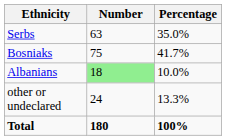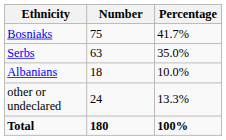 <table class="wikitable">
 <tr>
 <th width="100px">Ethnicity</th>
 <th width="80px">Number</th>
 <th width="80px">Percentage</th>
 </tr>
 <tr>
+<td><a href='#'>Bosniaks</a></td>
+<td>75</td>
+<td>41.7%</td>
+</tr>
+<tr>
 <td><a href='#'>Serbs</a></td>
 <td>63</td>
 <td>35.0%</td>
 </tr>
 <tr>
-<td><a href='#'>Bosniaks</a></td>
-<td>75</td>
-<td>41.7%</td>
-</tr>
-<tr>
 <td><a href='#'>Albanians</a></td>
-<td style="background: lightgreen;">18</td>
+<td>18</td>
 <td>10.0%</td>
 </tr>
 <tr>
 <td>other or undeclared</td>
 <td>24</td>
 <td>13.3%</td>
 </tr>
 <tr>
 <td><strong>Total</strong></td>
 <td><strong>180</strong></td>
 <td><strong>100%</strong></td>
 </tr>
 </table>
